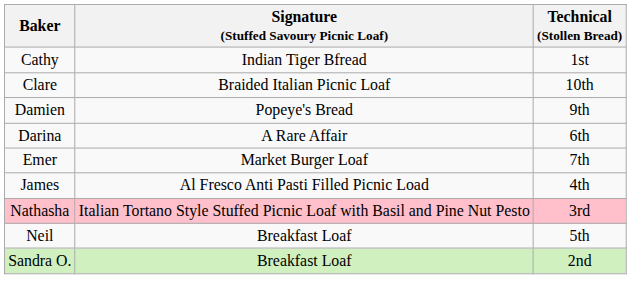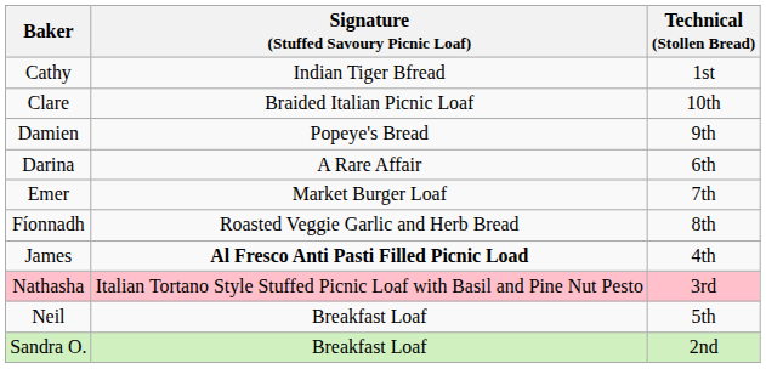 <table class="wikitable" style="text-align:center;">
 <tr>
 <th>Baker</th>
 <th>Signature<br><small>(Stuffed Savoury Picnic Loaf)</small></th>
 <th>Technical<br><small>(Stollen Bread)</small></th>
 </tr>
 <tr>
 <td>Cathy</td>
 <td>Indian Tiger Bfread</td>
 <td>1st</td>
 </tr>
 <tr>
 <td>Clare</td>
 <td>Braided Italian Picnic Loaf</td>
 <td>10th</td>
 </tr>
 <tr>
 <td>Damien</td>
 <td>Popeye's Bread</td>
 <td>9th</td>
 </tr>
 <tr>
 <td>Darina</td>
 <td>A Rare Affair</td>
 <td>6th</td>
 </tr>
 <tr>
 <td>Emer</td>
 <td>Market Burger Loaf</td>
 <td>7th</td>
 </tr>
 <tr>
+<td>Fíonnadh</td>
+<td>Roasted Veggie Garlic and Herb Bread</td>
+<td>8th</td>
+</tr>
+<tr>
 <td>James</td>
-<td>Al Fresco Anti Pasti Filled Picnic Load</td>
+<td><strong>Al Fresco Anti Pasti Filled Picnic Load</strong></td>
 <td>4th</td>
 </tr>
 <tr style="background:pink;">
 <td>Nathasha</td>
 <td>Italian Tortano Style Stuffed Picnic Loaf with Basil and Pine Nut Pesto</td>
 <td>3rd</td>
 </tr>
 <tr>
 <td>Neil</td>
 <td>Breakfast Loaf</td>
 <td>5th</td>
 </tr>
 <tr style="background:#d0f0c0">
 <td>Sandra O.</td>
 <td>Breakfast Loaf</td>
 <td>2nd</td>
 </tr>
 </table>
